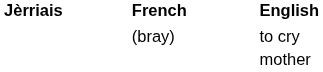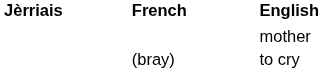 <table>
 <tr>
 <td width="120em"><strong>Jèrriais</strong></td>
 <td width="120em"><strong>French</strong></td>
 <td width="120em"><strong>English</strong></td>
 </tr>
 <tr>
 <td></td>
 <td></td>
 </tr>
 <tr>
 <td></td>
+<td></td>
+<td>mother</td>
+</tr>
+<tr>
+<td></td>
 <td> (bray)</td>
 <td>to cry</td>
 </tr>
-<tr>
-<td></td>
-<td></td>
-<td>mother</td>
-</tr>
 </table>
